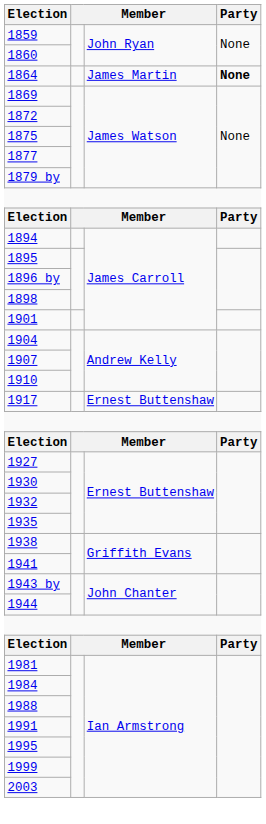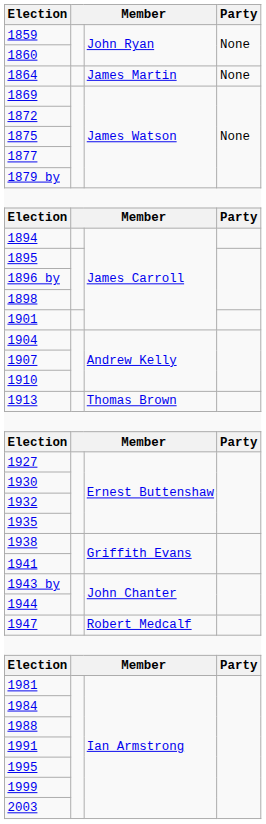 <table class="wikitable" style='border-style: none none none none;'>
 <tr>
 <th>Election</th>
 <th colspan="2">Member</th>
 <th>Party</th>
 </tr>
 <tr style="background: #f9f9f9">
 <td><a href='#'>1859</a></td>
 <td rowspan="2" > </td>
 <td rowspan="2"><a href='#'>John Ryan</a></td>
 <td rowspan="2">None</td>
 </tr>
 <tr style="background: #f9f9f9">
 <td><a href='#'>1860</a></td>
 </tr>
 <tr style="background: #f9f9f9">
 <td><a href='#'>1864</a></td>
 <td> </td>
 <td><a href='#'>James Martin</a></td>
-<td><strong>None</strong></td>
+<td>None</td>
 </tr>
 <tr style="background: #f9f9f9">
 <td><a href='#'>1869</a></td>
 <td rowspan="5" > </td>
 <td rowspan="5"><a href='#'>James Watson</a></td>
 <td rowspan="5">None</td>
 </tr>
 <tr style="background: #f9f9f9">
 <td><a href='#'>1872</a></td>
 </tr>
 <tr style="background: #f9f9f9">
 <td><a href='#'>1875</a></td>
 </tr>
 <tr style="background: #f9f9f9">
 <td><a href='#'>1877</a></td>
 </tr>
 <tr style="background: #f9f9f9">
 <td><a href='#'>1879 by</a></td>
 </tr>
 <tr>
 <td colspan="4" style='border-style: none none none none;'> </td>
 </tr>
 <tr>
 <th>Election</th>
 <th colspan="2">Member</th>
 <th>Party</th>
 </tr>
 <tr style="background: #f9f9f9">
 <td><a href='#'>1894</a></td>
 <td> </td>
 <td rowspan="5"><a href='#'>James Carroll</a></td>
 <td></td>
 </tr>
 <tr style="background: #f9f9f9">
 <td><a href='#'>1895</a></td>
 <td rowspan="3" > </td>
 <td rowspan="3"></td>
 </tr>
 <tr style="background: #f9f9f9">
 <td><a href='#'>1896 by</a></td>
 </tr>
 <tr style="background: #f9f9f9">
 <td><a href='#'>1898</a></td>
 </tr>
 <tr style="background: #f9f9f9">
 <td><a href='#'>1901</a></td>
 <td> </td>
 <td></td>
 </tr>
 <tr style="background: #f9f9f9">
 <td><a href='#'>1904</a></td>
 <td rowspan="3" > </td>
 <td rowspan="3"><a href='#'>Andrew Kelly</a></td>
 <td rowspan="3"></td>
 </tr>
 <tr style="background: #f9f9f9">
 <td><a href='#'>1907</a></td>
 </tr>
 <tr style="background: #f9f9f9">
 <td><a href='#'>1910</a></td>
 </tr>
 <tr style="background: #f9f9f9">
-<td><a href='#'>1917</a></td>
+<td><a href='#'>1913</a></td>
 <td> </td>
-<td><a href='#'>Ernest Buttenshaw</a></td>
+<td><a href='#'>Thomas Brown</a></td>
 <td></td>
 </tr>
 <tr>
 <td colspan="4" style='border-style: none none none none;'> </td>
 </tr>
 <tr>
 <th>Election</th>
 <th colspan="2">Member</th>
 <th>Party</th>
 </tr>
 <tr style="background: #f9f9f9">
 <td><a href='#'>1927</a></td>
 <td rowspan="4" > </td>
 <td rowspan="4"><a href='#'>Ernest Buttenshaw</a></td>
 <td rowspan="4"></td>
 </tr>
 <tr style="background: #f9f9f9">
 <td><a href='#'>1930</a></td>
 </tr>
 <tr style="background: #f9f9f9">
 <td><a href='#'>1932</a></td>
 </tr>
 <tr style="background: #f9f9f9">
 <td><a href='#'>1935</a></td>
 </tr>
 <tr style="background: #f9f9f9">
 <td><a href='#'>1938</a></td>
 <td rowspan="2" > </td>
 <td rowspan="2"><a href='#'>Griffith Evans</a></td>
 <td rowspan="2"></td>
 </tr>
 <tr style="background: #f9f9f9">
 <td><a href='#'>1941</a></td>
 </tr>
 <tr style="background: #f9f9f9">
 <td><a href='#'>1943 by</a></td>
 <td rowspan="2" > </td>
 <td rowspan="2"><a href='#'>John Chanter</a></td>
 <td rowspan="2"></td>
 </tr>
 <tr style="background: #f9f9f9">
 <td><a href='#'>1944</a></td>
 </tr>
+<tr style="background: #f9f9f9">
+<td><a href='#'>1947</a></td>
+<td> </td>
+<td><a href='#'>Robert Medcalf</a></td>
+<td></td>
+</tr>
 <tr>
 <td colspan="4" style='border-style: none none none none;'> </td>
 </tr>
 <tr>
 <th>Election</th>
 <th colspan="2">Member</th>
 <th>Party</th>
 </tr>
 <tr style="background: #f9f9f9">
 <td><a href='#'>1981</a></td>
 <td rowspan="7" > </td>
 <td rowspan="7"><a href='#'>Ian Armstrong</a></td>
 <td rowspan="7"></td>
 </tr>
 <tr style="background: #f9f9f9">
 <td><a href='#'>1984</a></td>
 </tr>
 <tr style="background: #f9f9f9">
 <td><a href='#'>1988</a></td>
 </tr>
 <tr style="background: #f9f9f9">
 <td><a href='#'>1991</a></td>
 </tr>
 <tr style="background: #f9f9f9">
 <td><a href='#'>1995</a></td>
 </tr>
 <tr style="background: #f9f9f9">
 <td><a href='#'>1999</a></td>
 </tr>
 <tr style="background: #f9f9f9">
 <td><a href='#'>2003</a></td>
 </tr>
 </table>
